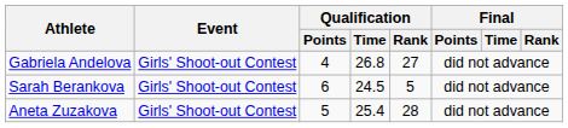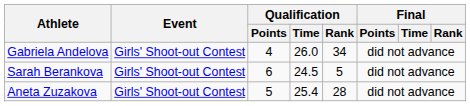 <table class="wikitable" style="font-size:90%;">
 <tr>
 <th rowspan=2>Athlete</th>
 <th rowspan=2>Event</th>
 <th colspan=3>Qualification</th>
 <th colspan=3>Final</th>
 </tr>
 <tr style="font-size:95%">
 <th>Points</th>
 <th>Time</th>
 <th>Rank</th>
 <th>Points</th>
 <th>Time</th>
 <th>Rank</th>
 </tr>
 <tr align=center>
 <td align=left><a href='#'>Gabriela Andelova</a></td>
 <td align=left><a href='#'>Girls' Shoot-out Contest</a></td>
 <td>4</td>
-<td>26.8</td>
-<td>27</td>
+<td>26.0</td>
+<td>34</td>
 <td colspan=3>did not advance</td>
 </tr>
 <tr align=center>
 <td align=left><a href='#'>Sarah Berankova</a></td>
 <td align=left><a href='#'>Girls' Shoot-out Contest</a></td>
 <td>6</td>
 <td>24.5</td>
 <td>5</td>
 <td colspan=3>did not advance</td>
 </tr>
 <tr align=center>
 <td align=left><a href='#'>Aneta Zuzakova</a></td>
 <td align=left><a href='#'>Girls' Shoot-out Contest</a></td>
 <td>5</td>
 <td>25.4</td>
 <td>28</td>
 <td colspan=3>did not advance</td>
 </tr>
 </table>
